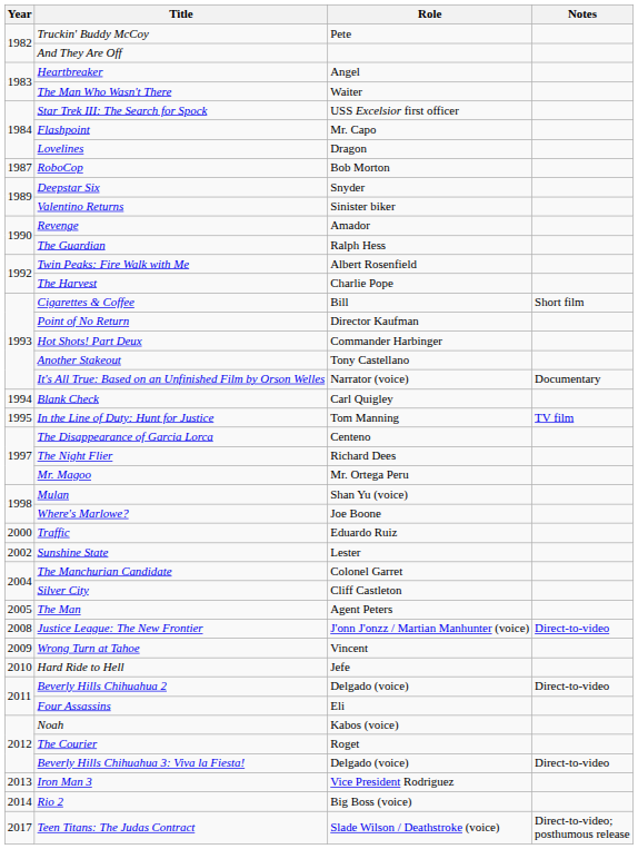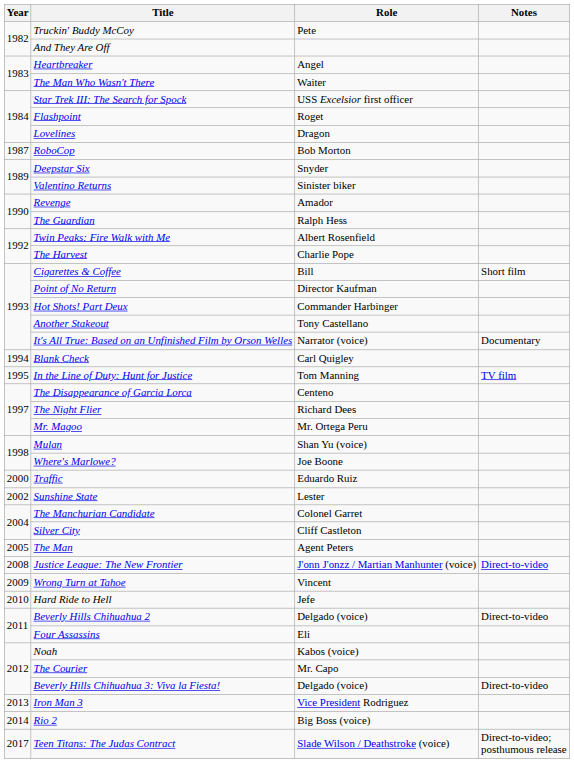 <table class = "wikitable sortable">
 <tr>
 <th>Year</th>
 <th>Title</th>
 <th>Role</th>
 <th class = "unsortable">Notes</th>
 </tr>
 <tr>
 <td rowspan=2>1982</td>
 <td><em>Truckin' Buddy McCoy</em></td>
 <td>Pete</td>
 <td></td>
 </tr>
 <tr>
 <td><em>And They Are Off</em></td>
 <td></td>
 <td></td>
 </tr>
 <tr>
 <td rowspan=2>1983</td>
 <td><em><a href='#'>Heartbreaker</a></em></td>
 <td>Angel</td>
 <td></td>
 </tr>
 <tr>
 <td><em><a href='#'>The Man Who Wasn't There</a></em></td>
 <td>Waiter</td>
 <td></td>
 </tr>
 <tr>
 <td rowspan=3>1984</td>
 <td><em><a href='#'>Star Trek III: The Search for Spock</a></em></td>
 <td>USS <em>Excelsior</em> first officer</td>
 <td></td>
 </tr>
 <tr>
 <td><em><a href='#'>Flashpoint</a></em></td>
-<td>Mr. Capo</td>
+<td>Roget</td>
 <td></td>
 </tr>
 <tr>
 <td><em><a href='#'>Lovelines</a></em></td>
 <td>Dragon</td>
 <td></td>
 </tr>
 <tr>
 <td>1987</td>
 <td><em><a href='#'>RoboCop</a></em></td>
 <td>Bob Morton</td>
 <td></td>
 </tr>
 <tr>
 <td rowspan=2>1989</td>
 <td><em><a href='#'>Deepstar Six</a></em></td>
 <td>Snyder</td>
 <td></td>
 </tr>
 <tr>
 <td><em><a href='#'>Valentino Returns</a></em></td>
 <td>Sinister biker</td>
 <td></td>
 </tr>
 <tr>
 <td rowspan=2>1990</td>
 <td><em><a href='#'>Revenge</a></em></td>
 <td>Amador</td>
 <td></td>
 </tr>
 <tr>
 <td><em><a href='#'>The Guardian</a></em></td>
 <td>Ralph Hess</td>
 <td></td>
 </tr>
 <tr>
 <td rowspan=2>1992</td>
 <td><em><a href='#'>Twin Peaks: Fire Walk with Me</a></em></td>
 <td>Albert Rosenfield</td>
 <td></td>
 </tr>
 <tr>
 <td><em><a href='#'>The Harvest</a></em></td>
 <td>Charlie Pope</td>
 <td></td>
 </tr>
 <tr>
 <td rowspan=5>1993</td>
 <td><em><a href='#'>Cigarettes & Coffee</a></em></td>
 <td>Bill</td>
 <td>Short film</td>
 </tr>
 <tr>
 <td><em><a href='#'>Point of No Return</a></em></td>
 <td>Director Kaufman</td>
 <td></td>
 </tr>
 <tr>
 <td><em><a href='#'>Hot Shots! Part Deux</a></em></td>
 <td>Commander Harbinger</td>
 <td></td>
 </tr>
 <tr>
 <td><em><a href='#'>Another Stakeout</a></em></td>
 <td>Tony Castellano</td>
 <td></td>
 </tr>
 <tr>
 <td><em><a href='#'>It's All True: Based on an Unfinished Film by Orson Welles</a></em></td>
 <td>Narrator (voice)</td>
 <td>Documentary</td>
 </tr>
 <tr>
 <td>1994</td>
 <td><em><a href='#'>Blank Check</a></em></td>
 <td>Carl Quigley</td>
 <td></td>
 </tr>
 <tr>
 <td>1995</td>
 <td><em><a href='#'>In the Line of Duty: Hunt for Justice</a></em></td>
 <td>Tom Manning</td>
 <td><a href='#'>TV film</a></td>
 </tr>
 <tr>
 <td rowspan=3>1997</td>
 <td><em><a href='#'>The Disappearance of Garcia Lorca</a></em></td>
 <td>Centeno</td>
 <td></td>
 </tr>
 <tr>
 <td><em><a href='#'>The Night Flier</a></em></td>
 <td>Richard Dees</td>
 <td></td>
 </tr>
 <tr>
 <td><em><a href='#'>Mr. Magoo</a></em></td>
 <td>Mr. Ortega Peru</td>
 <td></td>
 </tr>
 <tr>
 <td rowspan=2>1998</td>
 <td><em><a href='#'>Mulan</a></em></td>
 <td>Shan Yu (voice)</td>
 <td></td>
 </tr>
 <tr>
 <td><em><a href='#'>Where's Marlowe?</a></em></td>
 <td>Joe Boone</td>
 <td></td>
 </tr>
 <tr>
 <td>2000</td>
 <td><em><a href='#'>Traffic</a></em></td>
 <td>Eduardo Ruiz</td>
 <td></td>
 </tr>
 <tr>
 <td>2002</td>
 <td><em><a href='#'>Sunshine State</a></em></td>
 <td>Lester</td>
 <td></td>
 </tr>
 <tr>
 <td rowspan=2>2004</td>
 <td><em><a href='#'>The Manchurian Candidate</a></em></td>
 <td>Colonel Garret</td>
 <td></td>
 </tr>
 <tr>
 <td><em><a href='#'>Silver City</a></em></td>
 <td>Cliff Castleton</td>
 <td></td>
 </tr>
 <tr>
 <td>2005</td>
 <td><em><a href='#'>The Man</a></em></td>
 <td>Agent Peters</td>
 <td></td>
 </tr>
 <tr>
 <td>2008</td>
 <td><em><a href='#'>Justice League: The New Frontier</a></em></td>
 <td><a href='#'>J'onn J'onzz / Martian Manhunter</a> (voice)</td>
 <td><a href='#'>Direct-to-video</a></td>
 </tr>
 <tr>
 <td>2009</td>
 <td><em><a href='#'>Wrong Turn at Tahoe</a></em></td>
 <td>Vincent</td>
 <td></td>
 </tr>
 <tr>
 <td>2010</td>
 <td><em>Hard Ride to Hell</em></td>
 <td>Jefe</td>
 <td></td>
 </tr>
 <tr>
 <td rowspan="2">2011</td>
 <td><em><a href='#'>Beverly Hills Chihuahua 2</a></em></td>
 <td>Delgado (voice)</td>
 <td>Direct-to-video</td>
 </tr>
 <tr>
 <td><em><a href='#'>Four Assassins</a></em></td>
 <td>Eli</td>
 <td></td>
 </tr>
 <tr>
 <td rowspan=3>2012</td>
 <td><em>Noah</em></td>
 <td>Kabos (voice)</td>
 <td></td>
 </tr>
 <tr>
 <td><em><a href='#'>The Courier</a></em></td>
-<td>Roget</td>
+<td>Mr. Capo</td>
 <td></td>
 </tr>
 <tr>
 <td><em><a href='#'>Beverly Hills Chihuahua 3: Viva la Fiesta!</a></em></td>
 <td>Delgado (voice)</td>
 <td>Direct-to-video</td>
 </tr>
 <tr>
 <td>2013</td>
 <td><em><a href='#'>Iron Man 3</a></em></td>
 <td><a href='#'>Vice President</a> Rodriguez</td>
 <td></td>
 </tr>
 <tr>
 <td>2014</td>
 <td><em><a href='#'>Rio 2</a></em></td>
 <td>Big Boss (voice)</td>
 <td></td>
 </tr>
 <tr>
 <td>2017</td>
 <td><em><a href='#'>Teen Titans: The Judas Contract</a></em></td>
 <td><a href='#'>Slade Wilson / Deathstroke</a> (voice)</td>
 <td>Direct-to-video; <br>posthumous release</td>
 </tr>
 </table>
